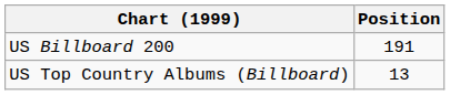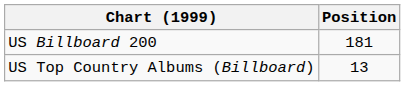 <table class="wikitable sortable">
 <tr>
 <th>Chart (1999)</th>
 <th>Position</th>
 </tr>
 <tr>
 <td>US <em>Billboard</em> 200</td>
-<td style="text-align:center;">191</td>
+<td style="text-align:center;">181</td>
 </tr>
 <tr>
 <td>US Top Country Albums (<em>Billboard</em>)</td>
 <td style="text-align:center;">13</td>
 </tr>
 </table>
